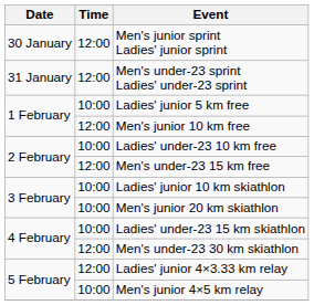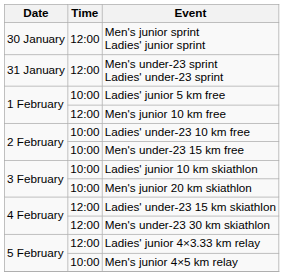 <table class="wikitable">
 <tr>
 <th>Date</th>
 <th>Time</th>
 <th>Event</th>
 </tr>
 <tr>
 <td>30 January</td>
 <td>12:00</td>
 <td>Men's junior sprint<br>Ladies' junior sprint</td>
 </tr>
 <tr>
 <td>31 January</td>
 <td>12:00</td>
 <td>Men's under-23 sprint<br>Ladies' under-23 sprint</td>
 </tr>
 <tr>
 <td rowspan=2>1 February</td>
 <td>10:00</td>
 <td>Ladies' junior 5 km free</td>
 </tr>
 <tr>
 <td>12:00</td>
 <td>Men's junior 10 km free</td>
 </tr>
 <tr>
 <td rowspan=2>2 February</td>
 <td>10:00</td>
 <td>Ladies' under-23 10 km free</td>
 </tr>
 <tr>
-<td>12:00</td>
+<td>10:00</td>
 <td>Men's under-23 15 km free</td>
 </tr>
 <tr>
 <td rowspan=2>3 February</td>
 <td>10:00</td>
 <td>Ladies' junior 10 km skiathlon</td>
 </tr>
 <tr>
 <td>10:00</td>
 <td>Men's junior 20 km skiathlon</td>
 </tr>
 <tr>
 <td rowspan=2>4 February</td>
-<td>10:00</td>
+<td>12:00</td>
 <td>Ladies' under-23 15 km skiathlon</td>
 </tr>
 <tr>
 <td>12:00</td>
 <td>Men's under-23 30 km skiathlon</td>
 </tr>
 <tr>
 <td rowspan=2>5 February</td>
 <td>12:00</td>
 <td>Ladies' junior 4×3.33 km relay</td>
 </tr>
 <tr>
 <td>10:00</td>
 <td>Men's junior 4×5 km relay</td>
 </tr>
 <tr>
 </tr>
 </table>
